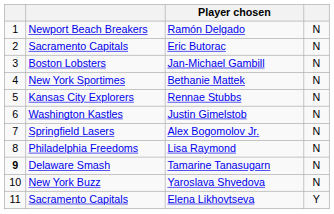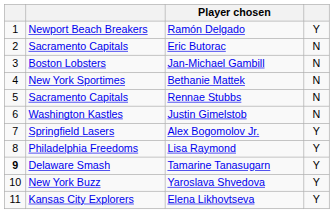 <table class="wikitable" style="text-align:left">
 <tr>
 <th width="25px"></th>
 <th width="200px"></th>
 <th width="200px">Player chosen</th>
 <th width="30px"></th>
 </tr>
 <tr>
 <td style="text-align:center">1</td>
 <td><a href='#'>Newport Beach Breakers</a></td>
 <td> <a href='#'>Ramón Delgado</a></td>
-<td style="text-align:center">N</td>
+<td style="text-align:center">Y</td>
 </tr>
 <tr>
 <td style="text-align:center">2</td>
 <td><a href='#'>Sacramento Capitals</a></td>
 <td> <a href='#'>Eric Butorac</a></td>
 <td style="text-align:center">N</td>
 </tr>
 <tr>
 <td style="text-align:center">3</td>
 <td><a href='#'>Boston Lobsters</a></td>
 <td> <a href='#'>Jan-Michael Gambill</a></td>
 <td style="text-align:center">N</td>
 </tr>
 <tr>
 <td style="text-align:center">4</td>
 <td><a href='#'>New York Sportimes</a></td>
 <td> <a href='#'>Bethanie Mattek</a></td>
 <td style="text-align:center">N</td>
 </tr>
 <tr>
 <td style="text-align:center">5</td>
-<td><a href='#'>Kansas City Explorers</a></td>
+<td><a href='#'>Sacramento Capitals</a></td>
 <td> <a href='#'>Rennae Stubbs</a></td>
 <td style="text-align:center">N</td>
 </tr>
 <tr>
 <td style="text-align:center">6</td>
 <td><a href='#'>Washington Kastles</a></td>
 <td> <a href='#'>Justin Gimelstob</a></td>
 <td style="text-align:center">N</td>
 </tr>
 <tr>
 <td style="text-align:center">7</td>
 <td><a href='#'>Springfield Lasers</a></td>
 <td> <a href='#'>Alex Bogomolov Jr.</a></td>
-<td style="text-align:center">N</td>
+<td style="text-align:center">Y</td>
 </tr>
 <tr>
 <td style="text-align:center">8</td>
 <td><a href='#'>Philadelphia Freedoms</a></td>
 <td> <a href='#'>Lisa Raymond</a></td>
-<td style="text-align:center">N</td>
+<td style="text-align:center">Y</td>
 </tr>
 <tr>
 <td style="text-align:center"><strong>9</strong></td>
 <td><a href='#'>Delaware Smash</a></td>
 <td> <a href='#'>Tamarine Tanasugarn</a></td>
-<td style="text-align:center">N</td>
+<td style="text-align:center">Y</td>
 </tr>
 <tr>
 <td style="text-align:center">10</td>
 <td><a href='#'>New York Buzz</a></td>
 <td> <a href='#'>Yaroslava Shvedova</a></td>
-<td style="text-align:center">N</td>
+<td style="text-align:center">Y</td>
 </tr>
 <tr>
 <td style="text-align:center">11</td>
-<td><a href='#'>Sacramento Capitals</a></td>
+<td><a href='#'>Kansas City Explorers</a></td>
 <td> <a href='#'>Elena Likhovtseva</a></td>
 <td style="text-align:center">Y</td>
 </tr>
 </table>
